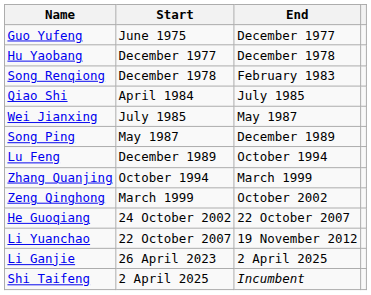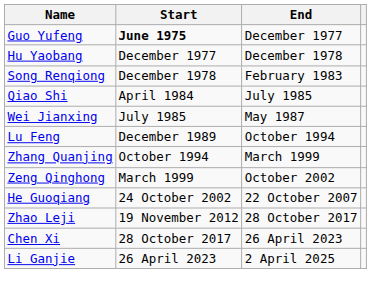 <table class="wikitable">
 <tr>
 <th>Name</th>
 <th>Start</th>
 <th>End</th>
 <th></th>
 </tr>
 <tr>
 <td><a href='#'>Guo Yufeng</a></td>
-<td>June 1975</td>
+<td><strong>June 1975</strong></td>
 <td>December 1977</td>
 <td></td>
 </tr>
 <tr>
 <td><a href='#'>Hu Yaobang</a></td>
 <td>December 1977</td>
 <td>December 1978</td>
 <td></td>
 </tr>
 <tr>
 <td><a href='#'>Song Renqiong</a></td>
 <td>December 1978</td>
 <td>February 1983</td>
 <td></td>
 </tr>
 <tr>
 <td><a href='#'>Qiao Shi</a></td>
 <td>April 1984</td>
 <td>July 1985</td>
 <td></td>
 </tr>
 <tr>
 <td><a href='#'>Wei Jianxing</a></td>
 <td>July 1985</td>
 <td>May 1987</td>
 <td></td>
 </tr>
 <tr>
-<td><a href='#'>Song Ping</a></td>
-<td>May 1987</td>
-<td>December 1989</td>
-<td></td>
-</tr>
-<tr>
 <td><a href='#'>Lu Feng</a></td>
 <td>December 1989</td>
 <td>October 1994</td>
 <td></td>
 </tr>
 <tr>
 <td><a href='#'>Zhang Quanjing</a></td>
 <td>October 1994</td>
 <td>March 1999</td>
 <td></td>
 </tr>
 <tr>
 <td><a href='#'>Zeng Qinghong</a></td>
 <td>March 1999</td>
 <td>October 2002</td>
 <td></td>
 </tr>
 <tr>
 <td><a href='#'>He Guoqiang</a></td>
 <td>24 October 2002</td>
 <td>22 October 2007</td>
 <td></td>
 </tr>
 <tr>
-<td><a href='#'>Li Yuanchao</a></td>
-<td>22 October 2007</td>
+<td><a href='#'>Zhao Leji</a></td>
 <td>19 November 2012</td>
+<td>28 October 2017</td>
+<td></td>
+</tr>
+<tr>
+<td><a href='#'>Chen Xi</a></td>
+<td>28 October 2017</td>
+<td>26 April 2023</td>
 <td></td>
 </tr>
 <tr>
 <td><a href='#'>Li Ganjie</a></td>
 <td>26 April 2023</td>
 <td>2 April 2025</td>
 <td></td>
 </tr>
-<tr>
-<td><a href='#'>Shi Taifeng</a></td>
-<td>2 April 2025</td>
-<td><em>Incumbent</em></td>
-<td></td>
-</tr>
 </table>
